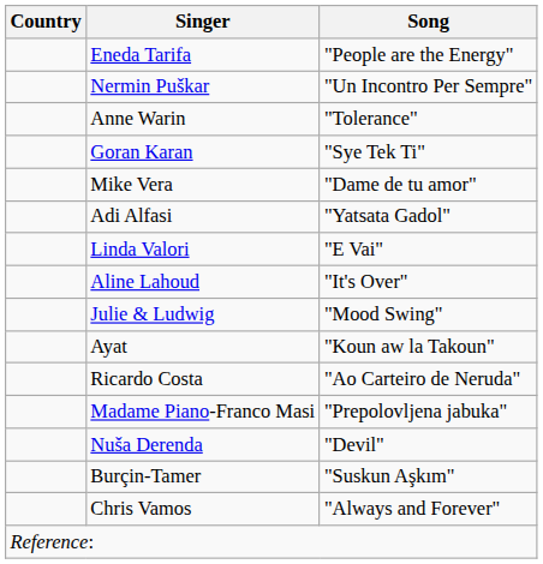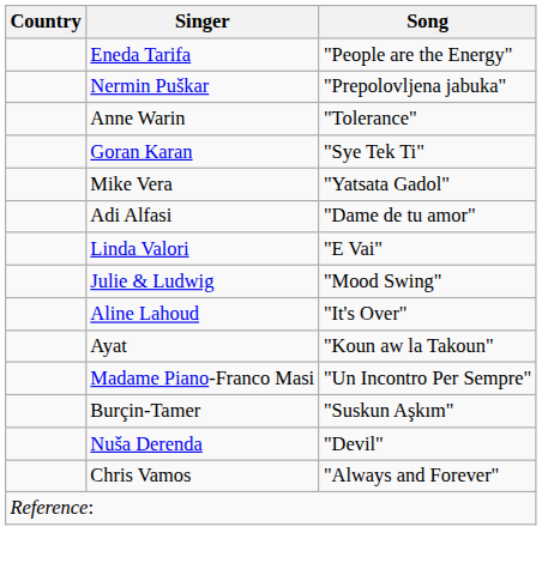 <table class="wikitable plainrowheaders sortable" style="font-size: 90%">
 <tr>
 <th>Country</th>
 <th>Singer</th>
 <th>Song</th>
 </tr>
 <tr>
 <td></td>
 <td><a href='#'>Eneda Tarifa</a></td>
 <td>"People are the Energy"</td>
 </tr>
 <tr>
 <td></td>
 <td><a href='#'>Nermin Puškar</a></td>
-<td>"Un Incontro Per Sempre"</td>
+<td>"Prepolovljena jabuka"</td>
 </tr>
 <tr>
 <td></td>
 <td>Anne Warin</td>
 <td>"Tolerance"</td>
 </tr>
 <tr>
 <td></td>
 <td><a href='#'>Goran Karan</a></td>
 <td>"Sye Tek Ti"</td>
 </tr>
 <tr>
 <td></td>
 <td>Mike Vera</td>
-<td>"Dame de tu amor"</td>
+<td>"Yatsata Gadol"</td>
 </tr>
 <tr>
 <td></td>
 <td>Adi Alfasi</td>
-<td>"Yatsata Gadol"</td>
+<td>"Dame de tu amor"</td>
 </tr>
 <tr>
 <td></td>
 <td><a href='#'>Linda Valori</a></td>
 <td>"E Vai"</td>
 </tr>
 <tr>
 <td></td>
-<td><a href='#'>Aline Lahoud</a></td>
-<td>"It's Over"</td>
+<td><a href='#'>Julie & Ludwig</a></td>
+<td>"Mood Swing"</td>
 </tr>
 <tr>
 <td></td>
-<td><a href='#'>Julie & Ludwig</a></td>
-<td>"Mood Swing"</td>
+<td><a href='#'>Aline Lahoud</a></td>
+<td>"It's Over"</td>
 </tr>
 <tr>
 <td></td>
 <td>Ayat</td>
 <td>"Koun aw la Takoun"</td>
 </tr>
 <tr>
 <td></td>
-<td>Ricardo Costa</td>
-<td>"Ao Carteiro de Neruda"</td>
+<td><a href='#'>Madame Piano</a>-Franco Masi</td>
+<td>"Un Incontro Per Sempre"</td>
 </tr>
 <tr>
 <td></td>
-<td><a href='#'>Madame Piano</a>-Franco Masi</td>
-<td>"Prepolovljena jabuka"</td>
+<td>Burçin-Tamer</td>
+<td>"Suskun Aşkım"</td>
 </tr>
 <tr>
 <td></td>
 <td><a href='#'>Nuša Derenda</a></td>
 <td>"Devil"</td>
-</tr>
-<tr>
-<td></td>
-<td>Burçin-Tamer</td>
-<td>"Suskun Aşkım"</td>
 </tr>
 <tr>
 <td></td>
 <td>Chris Vamos</td>
 <td>"Always and Forever"</td>
 </tr>
 <tr>
 <td colspan=3><em>Reference</em>:</td>
 </tr>
 </table>
